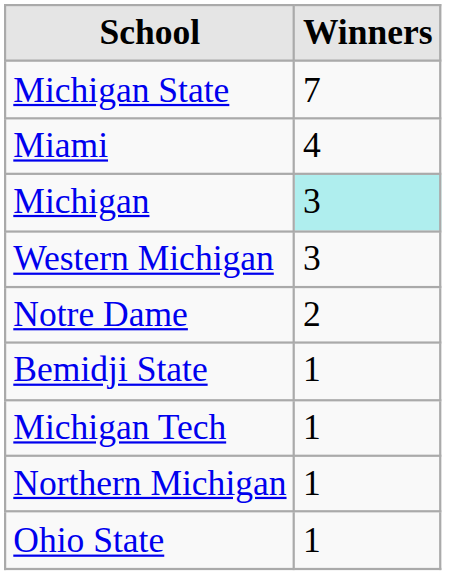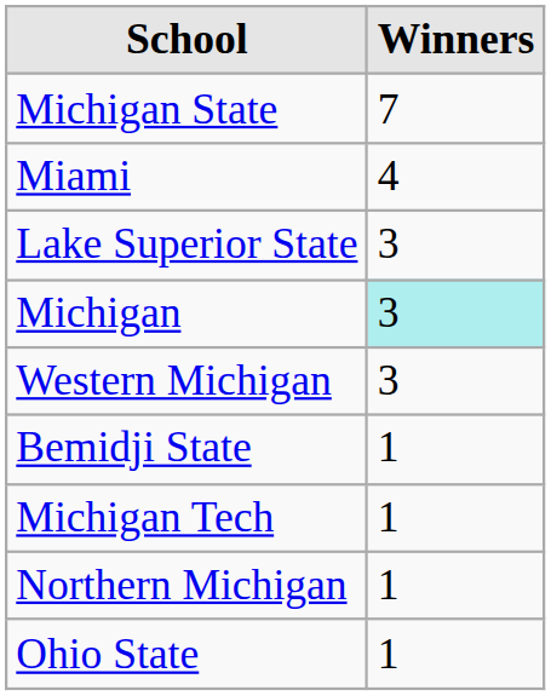 <table class="wikitable">
 <tr>
 <th style="background:#e5e5e5;">School</th>
 <th style="background:#e5e5e5;">Winners</th>
 </tr>
 <tr>
 <td><a href='#'>Michigan State</a></td>
 <td>7</td>
 </tr>
 <tr>
 <td><a href='#'>Miami</a></td>
 <td>4</td>
 </tr>
 <tr>
+<td><a href='#'>Lake Superior State</a></td>
+<td>3</td>
+</tr>
+<tr>
 <td><a href='#'>Michigan</a></td>
 <td style="background: paleturquoise;">3</td>
 </tr>
 <tr>
 <td><a href='#'>Western Michigan</a></td>
 <td>3</td>
-</tr>
-<tr>
-<td><a href='#'>Notre Dame</a></td>
-<td>2</td>
 </tr>
 <tr>
 <td><a href='#'>Bemidji State</a></td>
 <td>1</td>
 </tr>
 <tr>
 <td><a href='#'>Michigan Tech</a></td>
 <td>1</td>
 </tr>
 <tr>
 <td><a href='#'>Northern Michigan</a></td>
 <td>1</td>
 </tr>
 <tr>
 <td><a href='#'>Ohio State</a></td>
 <td>1</td>
 </tr>
 </table>
